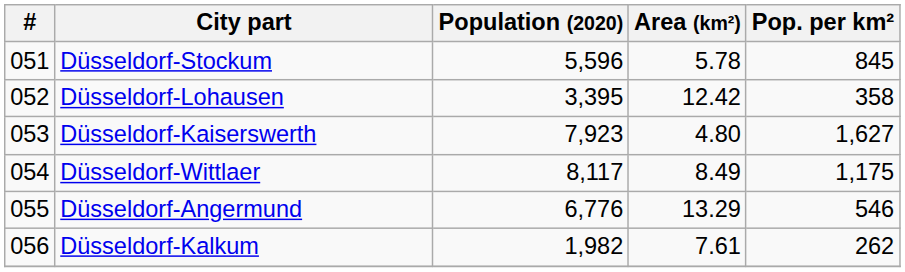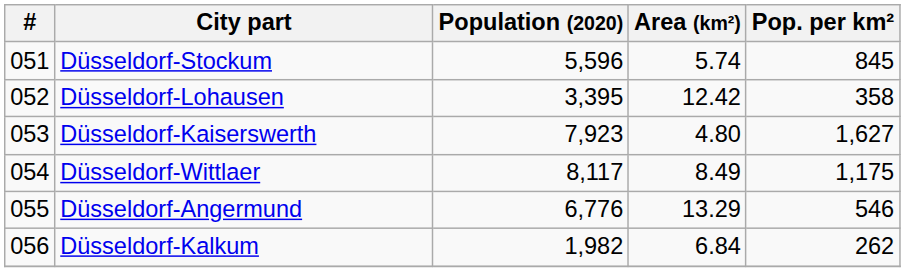 <table class="wikitable sortable">
 <tr ---->
 <th>#</th>
 <th width="250px">City part</th>
 <th>Population <small>(2020)</small></th>
 <th>Area <small>(km²)</small></th>
 <th>Pop. per km²</th>
 </tr>
 <tr align="right">
 <td align="left">051</td>
 <td align="left"><a href='#'>Düsseldorf-Stockum</a></td>
 <td>5,596</td>
-<td>5.78</td>
+<td>5.74</td>
 <td>845</td>
 </tr>
 <tr align="right">
 <td align="left">052</td>
 <td align="left"><a href='#'>Düsseldorf-Lohausen</a></td>
 <td>3,395</td>
 <td>12.42</td>
 <td>358</td>
 </tr>
 <tr align="right">
 <td align="left">053</td>
 <td align="left"><a href='#'>Düsseldorf-Kaiserswerth</a></td>
 <td>7,923</td>
 <td>4.80</td>
 <td>1,627</td>
 </tr>
 <tr align="right">
 <td align="left">054</td>
 <td align="left"><a href='#'>Düsseldorf-Wittlaer</a></td>
 <td>8,117</td>
 <td>8.49</td>
 <td>1,175</td>
 </tr>
 <tr align="right">
 <td align="left">055</td>
 <td align="left"><a href='#'>Düsseldorf-Angermund</a></td>
 <td>6,776</td>
 <td>13.29</td>
 <td>546</td>
 </tr>
 <tr align="right">
 <td align="left">056</td>
 <td align="left"><a href='#'>Düsseldorf-Kalkum</a></td>
 <td>1,982</td>
-<td>7.61</td>
+<td>6.84</td>
 <td>262</td>
 </tr>
 <tr align="right">
 </tr>
 </table>
